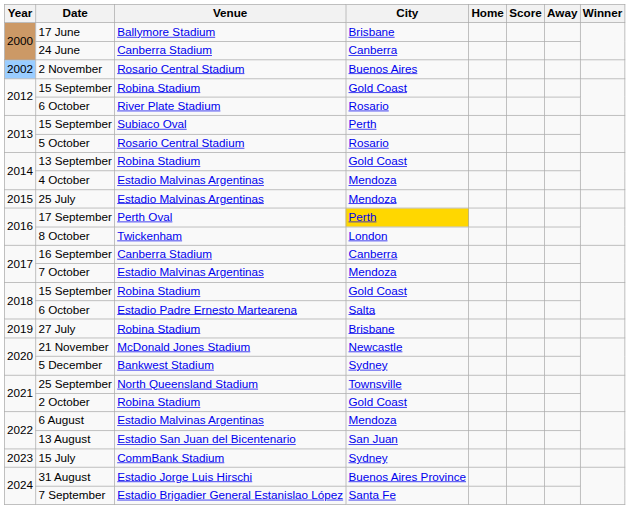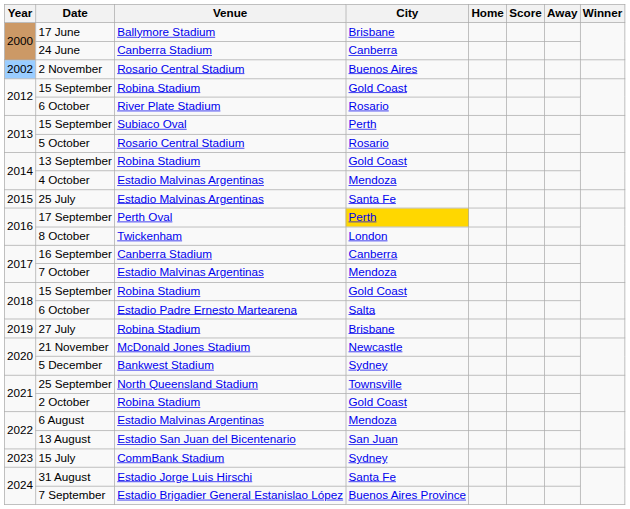 <table class= "wikitable sortable">
 <tr>
 <th>Year</th>
 <th>Date</th>
 <th>Venue</th>
 <th>City</th>
 <th>Home</th>
 <th>Score</th>
 <th>Away</th>
 <th>Winner</th>
 </tr>
 <tr>
 <td rowspan=2 bgcolor=#cc9966>2000</td>
 <td>17 June</td>
 <td><a href='#'>Ballymore Stadium</a></td>
 <td><a href='#'>Brisbane</a></td>
 <td align=right></td>
 <td></td>
 <td></td>
 <td rowspan=2></td>
 </tr>
 <tr>
 <td>24 June</td>
 <td><a href='#'>Canberra Stadium</a></td>
 <td><a href='#'>Canberra</a></td>
 <td align=right></td>
 <td></td>
 <td></td>
 </tr>
 <tr>
 <td bgcolor=#9acdff>2002</td>
 <td>2 November</td>
 <td><a href='#'>Rosario Central Stadium</a></td>
 <td><a href='#'>Buenos Aires</a></td>
 <td align=right></td>
 <td></td>
 <td></td>
 <td></td>
 </tr>
 <tr>
 <td rowspan=2>2012</td>
 <td>15 September</td>
 <td><a href='#'>Robina Stadium</a></td>
 <td><a href='#'>Gold Coast</a></td>
 <td align=right></td>
 <td></td>
 <td></td>
 <td rowspan=2></td>
 </tr>
 <tr>
 <td>6 October</td>
 <td><a href='#'>River Plate Stadium</a></td>
 <td><a href='#'>Rosario</a></td>
 <td align=right></td>
 <td></td>
 <td></td>
 </tr>
 <tr>
 <td rowspan=2>2013</td>
 <td>15 September</td>
 <td><a href='#'>Subiaco Oval</a></td>
 <td><a href='#'>Perth</a></td>
 <td align=right></td>
 <td></td>
 <td></td>
 <td rowspan=2></td>
 </tr>
 <tr>
 <td>5 October</td>
 <td><a href='#'>Rosario Central Stadium</a></td>
 <td><a href='#'>Rosario</a></td>
 <td align=right></td>
 <td></td>
 <td></td>
 </tr>
 <tr>
 <td rowspan=2>2014</td>
 <td>13 September</td>
 <td><a href='#'>Robina Stadium</a></td>
 <td><a href='#'>Gold Coast</a></td>
 <td align=right></td>
 <td></td>
 <td></td>
 <td rowspan=2></td>
 </tr>
 <tr>
 <td>4 October</td>
 <td><a href='#'>Estadio Malvinas Argentinas</a></td>
 <td><a href='#'>Mendoza</a></td>
 <td align=right></td>
 <td></td>
 <td></td>
 </tr>
 <tr>
 <td>2015</td>
 <td>25 July</td>
 <td><a href='#'>Estadio Malvinas Argentinas</a></td>
-<td><a href='#'>Mendoza</a></td>
+<td><a href='#'>Santa Fe</a></td>
 <td align=right></td>
 <td></td>
 <td></td>
 <td></td>
 </tr>
 <tr>
 <td rowspan=2>2016</td>
 <td>17 September</td>
 <td><a href='#'>Perth Oval</a></td>
 <td style="background: gold;"><a href='#'>Perth</a></td>
 <td align=right></td>
 <td></td>
 <td></td>
 <td rowspan=2></td>
 </tr>
 <tr>
 <td>8 October</td>
 <td><a href='#'>Twickenham</a></td>
 <td><a href='#'>London</a></td>
 <td align=right></td>
 <td></td>
 <td></td>
 </tr>
 <tr>
 <td rowspan=2>2017</td>
 <td>16 September</td>
 <td><a href='#'>Canberra Stadium</a></td>
 <td><a href='#'>Canberra</a></td>
 <td align=right></td>
 <td></td>
 <td></td>
 <td rowspan=2></td>
 </tr>
 <tr>
 <td>7 October</td>
 <td><a href='#'>Estadio Malvinas Argentinas</a></td>
 <td><a href='#'>Mendoza</a></td>
 <td align=right></td>
 <td></td>
 <td></td>
 </tr>
 <tr>
 <td rowspan=2>2018</td>
 <td>15 September</td>
 <td><a href='#'>Robina Stadium</a></td>
 <td><a href='#'>Gold Coast</a></td>
 <td align=right></td>
 <td></td>
 <td></td>
 <td rowspan=2></td>
 </tr>
 <tr>
 <td>6 October</td>
 <td><a href='#'>Estadio Padre Ernesto Martearena</a></td>
 <td><a href='#'>Salta</a></td>
 <td align=right></td>
 <td></td>
 <td></td>
 </tr>
 <tr>
 <td>2019</td>
 <td>27 July</td>
 <td><a href='#'>Robina Stadium</a></td>
 <td><a href='#'>Brisbane</a></td>
 <td align=right></td>
 <td></td>
 <td></td>
 <td></td>
 </tr>
 <tr>
 <td rowspan=2>2020</td>
 <td>21 November</td>
 <td><a href='#'>McDonald Jones Stadium</a></td>
 <td><a href='#'>Newcastle</a></td>
 <td align=right></td>
 <td></td>
 <td></td>
 <td rowspan=2></td>
 </tr>
 <tr>
 <td>5 December</td>
 <td><a href='#'>Bankwest Stadium</a></td>
 <td><a href='#'>Sydney</a></td>
 <td align=right></td>
 <td></td>
 <td></td>
 </tr>
 <tr>
 <td rowspan=2>2021</td>
 <td>25 September</td>
 <td><a href='#'>North Queensland Stadium</a></td>
 <td><a href='#'>Townsville</a></td>
 <td align=right></td>
 <td></td>
 <td></td>
 <td rowspan=2></td>
 </tr>
 <tr>
 <td>2 October</td>
 <td><a href='#'>Robina Stadium</a></td>
 <td><a href='#'>Gold Coast</a></td>
 <td align=right></td>
 <td></td>
 <td></td>
 </tr>
 <tr>
 <td rowspan=2>2022</td>
 <td>6 August</td>
 <td><a href='#'>Estadio Malvinas Argentinas</a></td>
 <td><a href='#'>Mendoza</a></td>
 <td align=right></td>
 <td></td>
 <td></td>
 <td rowspan="2"></td>
 </tr>
 <tr>
 <td>13 August</td>
 <td><a href='#'>Estadio San Juan del Bicentenario</a></td>
 <td><a href='#'>San Juan</a></td>
 <td align=right></td>
 <td></td>
 <td></td>
 </tr>
 <tr>
 <td>2023</td>
 <td>15 July</td>
 <td><a href='#'>CommBank Stadium</a></td>
 <td><a href='#'>Sydney</a></td>
 <td align=right></td>
 <td></td>
 <td></td>
 <td></td>
 </tr>
 <tr>
 <td rowspan=2>2024</td>
 <td>31 August</td>
 <td><a href='#'>Estadio Jorge Luis Hirschi</a></td>
-<td><a href='#'>Buenos Aires Province</a></td>
+<td><a href='#'>Santa Fe</a></td>
 <td align=right></td>
 <td></td>
 <td></td>
 <td rowspan="2"></td>
 </tr>
 <tr>
 <td>7 September</td>
 <td><a href='#'>Estadio Brigadier General Estanislao López</a></td>
-<td><a href='#'>Santa Fe</a></td>
+<td><a href='#'>Buenos Aires Province</a></td>
 <td align=right></td>
 <td></td>
 <td></td>
 </tr>
 </table>
